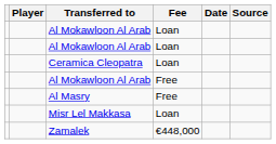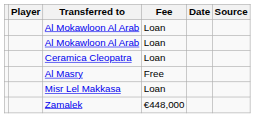 <table class="wikitable plainrowheaders sortable">
 <tr>
 <th></th>
 <th scope="col">Player</th>
 <th>Transferred to</th>
 <th style="width: 65px;">Fee</th>
 <th scope="col">Date</th>
 <th scope="col">Source</th>
 </tr>
 <tr>
 <td align="center"></td>
 <td></td>
 <td> <a href='#'>Al Mokawloon Al Arab</a></td>
 <td>Loan</td>
 <td></td>
 <td></td>
 </tr>
 <tr>
 <td align="center"></td>
 <td></td>
 <td> <a href='#'>Al Mokawloon Al Arab</a></td>
 <td>Loan</td>
 <td></td>
 <td></td>
 </tr>
 <tr>
 <td align="center"></td>
 <td></td>
 <td> <a href='#'>Ceramica Cleopatra</a></td>
 <td>Loan</td>
 <td></td>
 <td></td>
 </tr>
 <tr>
 <td align="center"></td>
 <td></td>
-<td> <a href='#'>Al Mokawloon Al Arab</a></td>
-<td>Free</td>
-<td></td>
-<td></td>
-</tr>
-<tr>
-<td align="center"></td>
-<td></td>
 <td> <a href='#'>Al Masry</a></td>
 <td>Free</td>
 <td></td>
 <td></td>
 </tr>
 <tr>
 <td align="center"></td>
 <td></td>
 <td> <a href='#'>Misr Lel Makkasa</a></td>
 <td>Loan</td>
 <td></td>
 <td></td>
 </tr>
 <tr>
 <td align="center"></td>
 <td></td>
 <td> <a href='#'>Zamalek</a></td>
 <td>€448,000</td>
 <td></td>
 <td></td>
 </tr>
 </table>
